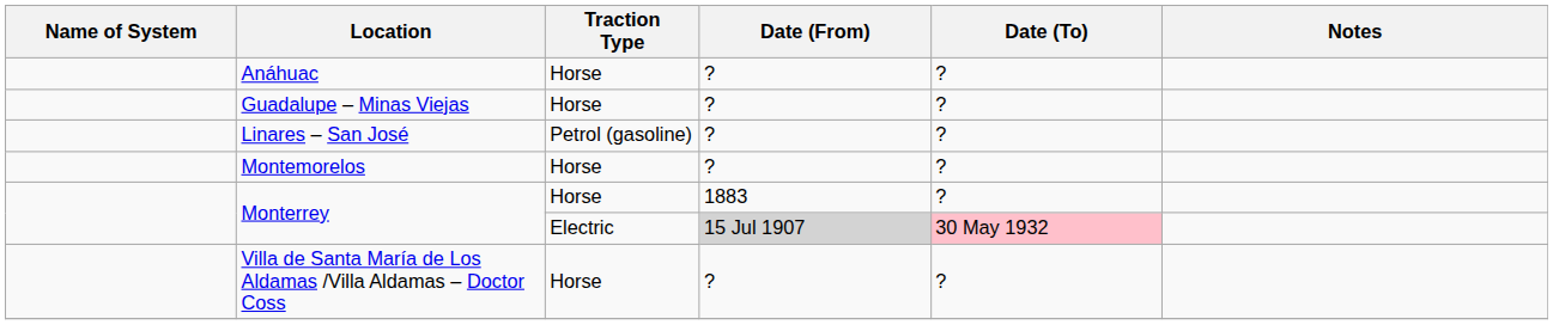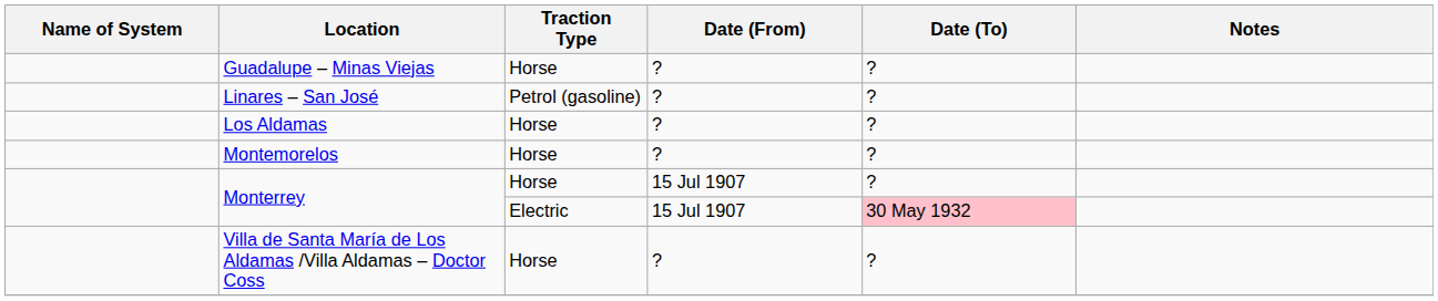 <table class="wikitable" width=100%>
 <tr>
 <th width=15%>Name of System</th>
 <th width=20%>Location</th>
 <th width=10%>Traction<br>Type</th>
 <th width=15%>Date (From)</th>
 <th width=15%>Date (To)</th>
 <th width=25%>Notes</th>
-</tr>
-<tr>
-<td> </td>
-<td><a href='#'>Anáhuac</a></td>
-<td>Horse</td>
-<td>?</td>
-<td>?</td>
-<td> </td>
 </tr>
 <tr>
 <td> </td>
 <td><a href='#'>Guadalupe</a> – <a href='#'>Minas Viejas</a></td>
 <td>Horse</td>
 <td>?</td>
 <td>?</td>
 <td> </td>
 </tr>
 <tr>
 <td> </td>
 <td><a href='#'>Linares</a> – <a href='#'>San José</a></td>
 <td>Petrol (gasoline)</td>
 <td>?</td>
 <td>?</td>
 <td> </td>
 </tr>
 <tr>
 <td> </td>
+<td><a href='#'>Los Aldamas</a></td>
+<td>Horse</td>
+<td>?</td>
+<td>?</td>
+<td> </td>
+</tr>
+<tr>
+<td> </td>
 <td><a href='#'>Montemorelos</a></td>
 <td>Horse</td>
 <td>?</td>
 <td>?</td>
 <td> </td>
 </tr>
 <tr>
 <td rowspan="2"> </td>
 <td rowspan="2"><a href='#'>Monterrey</a></td>
 <td>Horse</td>
-<td>1883</td>
+<td>15 Jul 1907</td>
 <td>?</td>
 <td></td>
 </tr>
 <tr>
 <td>Electric</td>
-<td style="background: lightgrey;">15 Jul 1907</td>
+<td>15 Jul 1907</td>
 <td style="background: pink;">30 May 1932</td>
 <td></td>
 </tr>
 <tr>
 <td> </td>
 <td><a href='#'>Villa de Santa María de Los Aldamas</a> /Villa Aldamas – <a href='#'>Doctor Coss</a></td>
 <td>Horse</td>
 <td>?</td>
 <td>?</td>
 <td> </td>
 </tr>
 <tr>
 </tr>
 </table>
